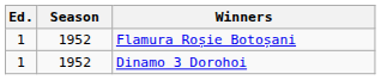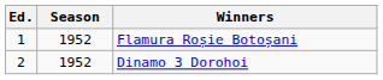 <table class="wikitable" style="font-size:90%">
 <tr>
 <th><abbr>Ed.</abbr></th>
 <th width="60">Season</th>
 <th width="220">Winners</th>
 </tr>
 <tr>
 <td align=center>1</td>
 <td align=center>1952</td>
 <td><a href='#'>Flamura Roșie Botoșani</a></td>
 </tr>
 <tr>
-<td align=center>1</td>
+<td align=center>2</td>
 <td align=center>1952</td>
 <td><a href='#'>Dinamo 3 Dorohoi</a></td>
 </tr>
 </table>
